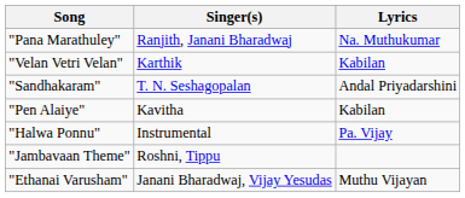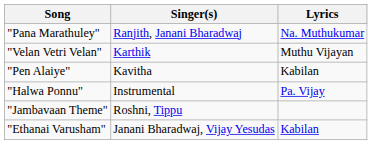 <table class="wikitable">
 <tr style="background:#ccc; text-align:center;">
 <th>Song</th>
 <th>Singer(s)</th>
 <th>Lyrics</th>
 </tr>
 <tr>
 <td>"Pana Marathuley"</td>
 <td><a href='#'>Ranjith</a>, <a href='#'>Janani Bharadwaj</a></td>
 <td><a href='#'>Na. Muthukumar</a></td>
 </tr>
 <tr>
 <td>"Velan Vetri Velan"</td>
 <td><a href='#'>Karthik</a></td>
-<td><a href='#'>Kabilan</a></td>
-</tr>
-<tr>
-<td>"Sandhakaram"</td>
-<td><a href='#'>T. N. Seshagopalan</a></td>
-<td>Andal Priyadarshini</td>
+<td>Muthu Vijayan</td>
 </tr>
 <tr>
 <td>"Pen Alaiye"</td>
 <td>Kavitha</td>
 <td>Kabilan</td>
 </tr>
 <tr>
 <td>"Halwa Ponnu"</td>
 <td>Instrumental</td>
 <td><a href='#'>Pa. Vijay</a></td>
 </tr>
 <tr>
 <td>"Jambavaan Theme"</td>
 <td>Roshni, <a href='#'>Tippu</a></td>
 <td></td>
 </tr>
 <tr>
 <td>"Ethanai Varusham"</td>
 <td>Janani Bharadwaj, <a href='#'>Vijay Yesudas</a></td>
-<td>Muthu Vijayan</td>
+<td><a href='#'>Kabilan</a></td>
 </tr>
 </table>
